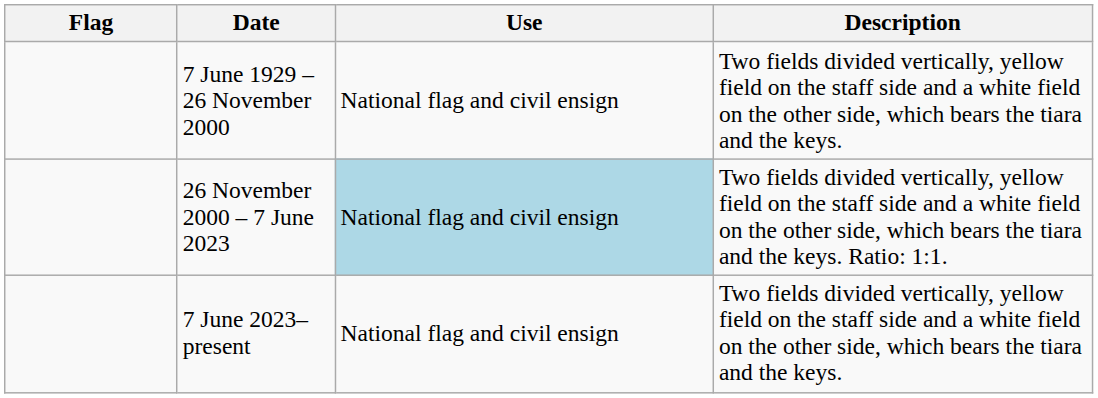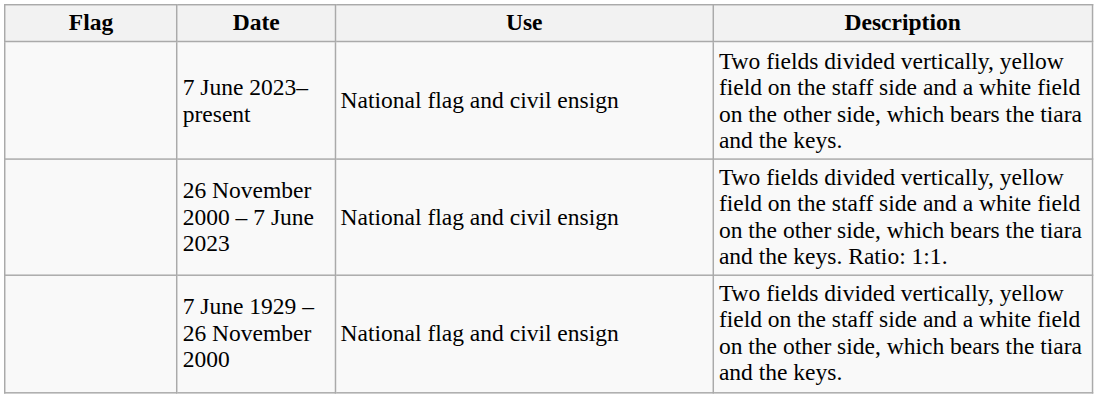 <table class="wikitable">
 <tr>
 <th style="width:110px;">Flag</th>
 <th style="width:100px;">Date</th>
 <th style="width:250px;">Use</th>
 <th style="width:250px;">Description</th>
 </tr>
 <tr>
 <td></td>
-<td>7 June 1929 – 26 November 2000</td>
+<td>7 June 2023–present</td>
 <td>National flag and civil ensign</td>
 <td>Two fields divided vertically, yellow field on the staff side and a white field on the other side, which bears the tiara and the keys.</td>
 </tr>
 <tr>
 <td></td>
 <td>26 November 2000 – 7 June 2023</td>
-<td style="background: lightblue;">National flag and civil ensign</td>
+<td>National flag and civil ensign</td>
 <td>Two fields divided vertically, yellow field on the staff side and a white field on the other side, which bears the tiara and the keys. Ratio: 1:1.</td>
 </tr>
 <tr>
 <td></td>
-<td>7 June 2023–present</td>
+<td>7 June 1929 – 26 November 2000</td>
 <td>National flag and civil ensign</td>
 <td>Two fields divided vertically, yellow field on the staff side and a white field on the other side, which bears the tiara and the keys.</td>
 </tr>
 </table>
